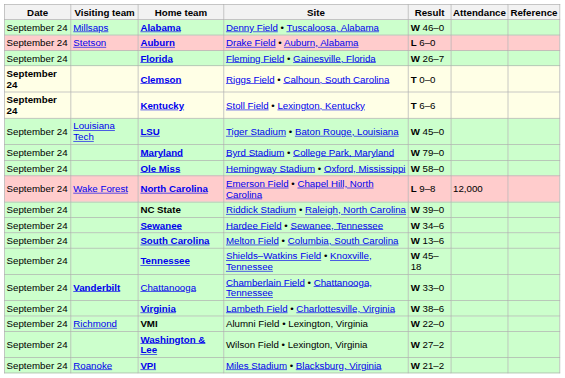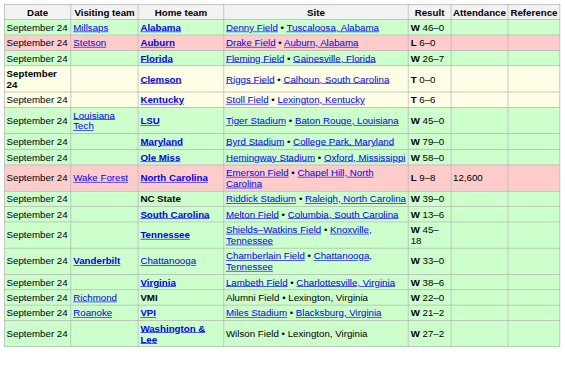 <table class="wikitable" style="font-size:95%;">
 <tr>
 <th>Date</th>
 <th>Visiting team</th>
 <th>Home team</th>
 <th>Site</th>
 <th>Result</th>
 <th>Attendance</th>
 <th class="unsortable">Reference</th>
 </tr>
 <tr bgcolor=ccffcc>
 <td>September 24</td>
 <td><a href='#'>Millsaps</a></td>
 <td><strong><a href='#'>Alabama</a></strong></td>
 <td><a href='#'>Denny Field</a> • <a href='#'>Tuscaloosa, Alabama</a></td>
 <td><strong>W</strong> 46–0</td>
 <td></td>
 <td></td>
 </tr>
 <tr bgcolor=ffcccc>
 <td>September 24</td>
 <td><a href='#'>Stetson</a></td>
 <td><strong><a href='#'>Auburn</a></strong></td>
 <td><a href='#'>Drake Field</a> • <a href='#'>Auburn, Alabama</a></td>
 <td><strong>L</strong> 6–0</td>
 <td></td>
 <td></td>
 </tr>
 <tr bgcolor=ccffcc>
 <td>September 24</td>
 <td></td>
 <td><strong><a href='#'>Florida</a></strong></td>
 <td><a href='#'>Fleming Field</a> • <a href='#'>Gainesville, Florida</a></td>
 <td><strong>W</strong> 26–7</td>
 <td></td>
 <td></td>
 </tr>
 <tr bgcolor=ffffe6>
 <td><strong>September 24</strong></td>
 <td></td>
 <td><strong><a href='#'>Clemson</a></strong></td>
 <td><a href='#'>Riggs Field</a> • <a href='#'>Calhoun, South Carolina</a></td>
 <td><strong>T</strong> 0–0</td>
 <td></td>
 <td></td>
 </tr>
 <tr bgcolor=ffffe6>
-<td><strong>September 24</strong></td>
+<td>September 24</td>
 <td></td>
 <td><strong><a href='#'>Kentucky</a></strong></td>
 <td><a href='#'>Stoll Field</a> • <a href='#'>Lexington, Kentucky</a></td>
 <td><strong>T</strong> 6–6</td>
 <td></td>
 <td></td>
 </tr>
 <tr bgcolor=ccffcc>
 <td>September 24</td>
 <td><a href='#'>Louisiana Tech</a></td>
 <td><strong><a href='#'>LSU</a></strong></td>
 <td><a href='#'>Tiger Stadium</a> • <a href='#'>Baton Rouge, Louisiana</a></td>
 <td><strong>W</strong> 45–0</td>
 <td></td>
 <td></td>
 </tr>
 <tr bgcolor=ccffcc>
 <td>September 24</td>
 <td></td>
 <td><strong><a href='#'>Maryland</a></strong></td>
 <td><a href='#'>Byrd Stadium</a> • <a href='#'>College Park, Maryland</a></td>
 <td><strong>W</strong> 79–0</td>
 <td></td>
 <td></td>
 </tr>
 <tr bgcolor=ccffcc>
 <td>September 24</td>
 <td></td>
 <td><strong><a href='#'>Ole Miss</a></strong></td>
 <td><a href='#'>Hemingway Stadium</a> • <a href='#'>Oxford, Mississippi</a></td>
 <td><strong>W</strong> 58–0</td>
 <td></td>
 <td></td>
 </tr>
 <tr bgcolor=ffcccc>
 <td>September 24</td>
 <td><a href='#'>Wake Forest</a></td>
 <td><strong><a href='#'>North Carolina</a></strong></td>
 <td><a href='#'>Emerson Field</a> • <a href='#'>Chapel Hill, North Carolina</a></td>
 <td><strong>L</strong> 9–8</td>
-<td>12,000</td>
+<td>12,600</td>
 <td></td>
 </tr>
 <tr bgcolor=ccffcc>
 <td>September 24</td>
 <td></td>
 <td><strong>NC State</strong></td>
 <td><a href='#'>Riddick Stadium</a> • <a href='#'>Raleigh, North Carolina</a></td>
 <td><strong>W</strong> 39–0</td>
-<td></td>
-<td></td>
-</tr>
-<tr bgcolor=ccffcc>
-<td>September 24</td>
-<td></td>
-<td><strong><a href='#'>Sewanee</a></strong></td>
-<td><a href='#'>Hardee Field</a> • <a href='#'>Sewanee, Tennessee</a></td>
-<td><strong>W</strong> 34–6</td>
 <td></td>
 <td></td>
 </tr>
 <tr bgcolor=ccffcc>
 <td>September 24</td>
 <td></td>
 <td><strong><a href='#'>South Carolina</a></strong></td>
 <td><a href='#'>Melton Field</a> • <a href='#'>Columbia, South Carolina</a></td>
 <td><strong>W</strong> 13–6</td>
 <td></td>
 <td></td>
 </tr>
 <tr bgcolor=ccffcc>
 <td>September 24</td>
 <td></td>
 <td><strong><a href='#'>Tennessee</a></strong></td>
 <td><a href='#'>Shields–Watkins Field</a> • <a href='#'>Knoxville, Tennessee</a></td>
 <td><strong>W</strong> 45–18</td>
 <td></td>
 <td></td>
 </tr>
 <tr bgcolor=ccffcc>
 <td>September 24</td>
 <td><strong><a href='#'>Vanderbilt</a></strong></td>
 <td><a href='#'>Chattanooga</a></td>
 <td><a href='#'>Chamberlain Field</a> • <a href='#'>Chattanooga, Tennessee</a></td>
 <td><strong>W</strong> 33–0</td>
 <td></td>
 <td></td>
 </tr>
 <tr bgcolor=ccffcc>
 <td>September 24</td>
 <td></td>
 <td><strong><a href='#'>Virginia</a></strong></td>
 <td><a href='#'>Lambeth Field</a> • <a href='#'>Charlottesville, Virginia</a></td>
 <td><strong>W</strong> 38–6</td>
 <td></td>
 <td></td>
 </tr>
 <tr bgcolor=ccffcc>
 <td>September 24</td>
 <td><a href='#'>Richmond</a></td>
 <td><strong>VMI</strong></td>
 <td>Alumni Field • Lexington, Virginia</td>
 <td><strong>W</strong> 22–0</td>
 <td></td>
 <td></td>
 </tr>
 <tr bgcolor=ccffcc>
 <td>September 24</td>
+<td><a href='#'>Roanoke</a></td>
+<td><strong><a href='#'>VPI</a></strong></td>
+<td><a href='#'>Miles Stadium</a> • <a href='#'>Blacksburg, Virginia</a></td>
+<td><strong>W</strong> 21–2</td>
+<td></td>
+<td></td>
+</tr>
+<tr bgcolor=ccffcc>
+<td>September 24</td>
 <td></td>
 <td><strong><a href='#'>Washington & Lee</a></strong></td>
 <td>Wilson Field • Lexington, Virginia</td>
 <td><strong>W</strong> 27–2</td>
 <td></td>
 <td></td>
 </tr>
-<tr bgcolor=ccffcc>
-<td>September 24</td>
-<td><a href='#'>Roanoke</a></td>
-<td><strong><a href='#'>VPI</a></strong></td>
-<td><a href='#'>Miles Stadium</a> • <a href='#'>Blacksburg, Virginia</a></td>
-<td><strong>W</strong> 21–2</td>
-<td></td>
-<td></td>
-</tr>
 </table>
